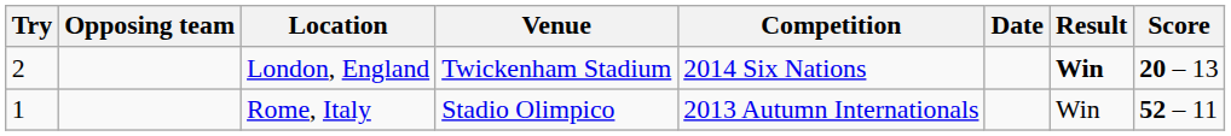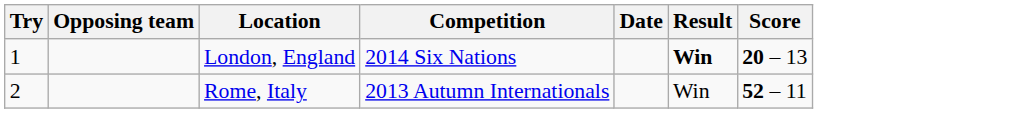 <table class="wikitable" style="font-size:100%">
 <tr>
 <th>Try</th>
 <th>Opposing team</th>
 <th>Location</th>
-<th>Venue</th>
 <th>Competition</th>
 <th>Date</th>
 <th>Result</th>
 <th>Score</th>
 </tr>
 <tr>
-<td>2</td>
+<td>1</td>
 <td></td>
 <td><a href='#'>London</a>, <a href='#'>England</a></td>
-<td><a href='#'>Twickenham Stadium</a></td>
 <td><a href='#'>2014 Six Nations</a></td>
 <td></td>
 <td><strong>Win</strong></td>
 <td><strong>20</strong> – 13</td>
 </tr>
 <tr>
-<td>1</td>
+<td>2</td>
 <td></td>
 <td><a href='#'>Rome</a>, <a href='#'>Italy</a></td>
-<td><a href='#'>Stadio Olimpico</a></td>
 <td><a href='#'>2013 Autumn Internationals</a></td>
 <td></td>
 <td>Win</td>
 <td><strong>52</strong> – 11</td>
 </tr>
 </table>
